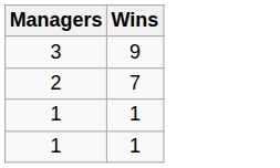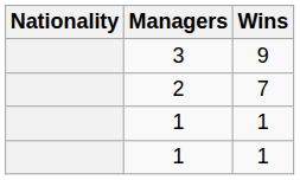 <table class="wikitable sortable plainrowheaders" style=text-align:center>
 <tr>
+<th scope=col>Nationality</th>
 <th scope=col>Managers</th>
 <th scope=col>Wins</th>
 </tr>
 <tr>
+<th scope=row></th>
 <td>3</td>
 <td>9</td>
 </tr>
 <tr>
+<th scope=row></th>
 <td>2</td>
 <td>7</td>
 </tr>
 <tr>
+<th scope=row></th>
 <td>1</td>
 <td>1</td>
 </tr>
 <tr>
+<th scope=row></th>
 <td>1</td>
 <td>1</td>
 </tr>
 </table>
